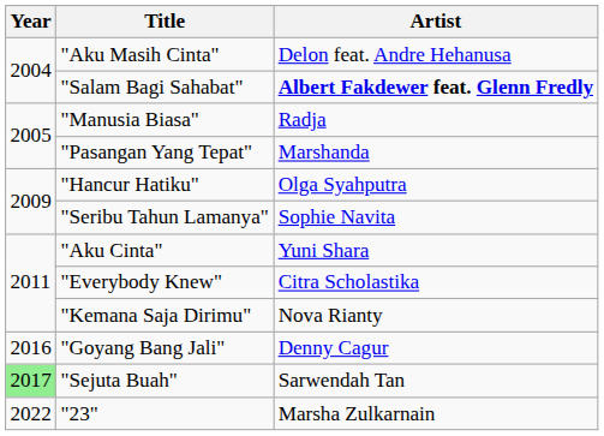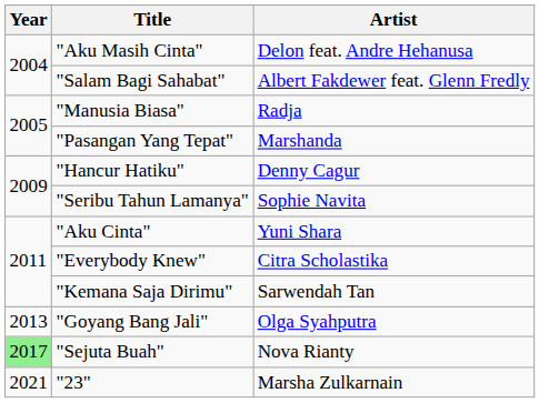 <table class="wikitable">
 <tr>
 <th>Year</th>
 <th>Title</th>
 <th>Artist</th>
 </tr>
 <tr>
 <td rowspan= "2">2004</td>
 <td>"Aku Masih Cinta"</td>
 <td><a href='#'>Delon</a> feat. <a href='#'>Andre Hehanusa</a></td>
 </tr>
 <tr>
 <td>"Salam Bagi Sahabat"</td>
-<td><strong><a href='#'>Albert Fakdewer</a> feat. <a href='#'>Glenn Fredly</a></strong></td>
+<td><a href='#'>Albert Fakdewer</a> feat. <a href='#'>Glenn Fredly</a></td>
 </tr>
 <tr>
 <td rowspan= "2">2005</td>
 <td>"Manusia Biasa"</td>
 <td><a href='#'>Radja</a></td>
 </tr>
 <tr>
 <td>"Pasangan Yang Tepat"</td>
 <td><a href='#'>Marshanda</a></td>
 </tr>
 <tr>
 <td rowspan= "2">2009</td>
 <td>"Hancur Hatiku"</td>
-<td><a href='#'>Olga Syahputra</a></td>
+<td><a href='#'>Denny Cagur</a></td>
 </tr>
 <tr>
 <td>"Seribu Tahun Lamanya"</td>
 <td><a href='#'>Sophie Navita</a></td>
 </tr>
 <tr>
 <td rowspan= "3">2011</td>
 <td>"Aku Cinta"</td>
 <td><a href='#'>Yuni Shara</a></td>
 </tr>
 <tr>
 <td>"Everybody Knew"</td>
 <td><a href='#'>Citra Scholastika</a></td>
 </tr>
 <tr>
 <td>"Kemana Saja Dirimu"</td>
-<td>Nova Rianty</td>
+<td>Sarwendah Tan</td>
 </tr>
 <tr>
-<td>2016</td>
+<td>2013</td>
 <td>"Goyang Bang Jali"</td>
-<td><a href='#'>Denny Cagur</a></td>
+<td><a href='#'>Olga Syahputra</a></td>
 </tr>
 <tr>
 <td style="background: lightgreen;">2017</td>
 <td>"Sejuta Buah"</td>
-<td>Sarwendah Tan</td>
+<td>Nova Rianty</td>
 </tr>
 <tr>
-<td>2022</td>
+<td>2021</td>
 <td>"23"</td>
 <td>Marsha Zulkarnain</td>
 </tr>
 </table>
